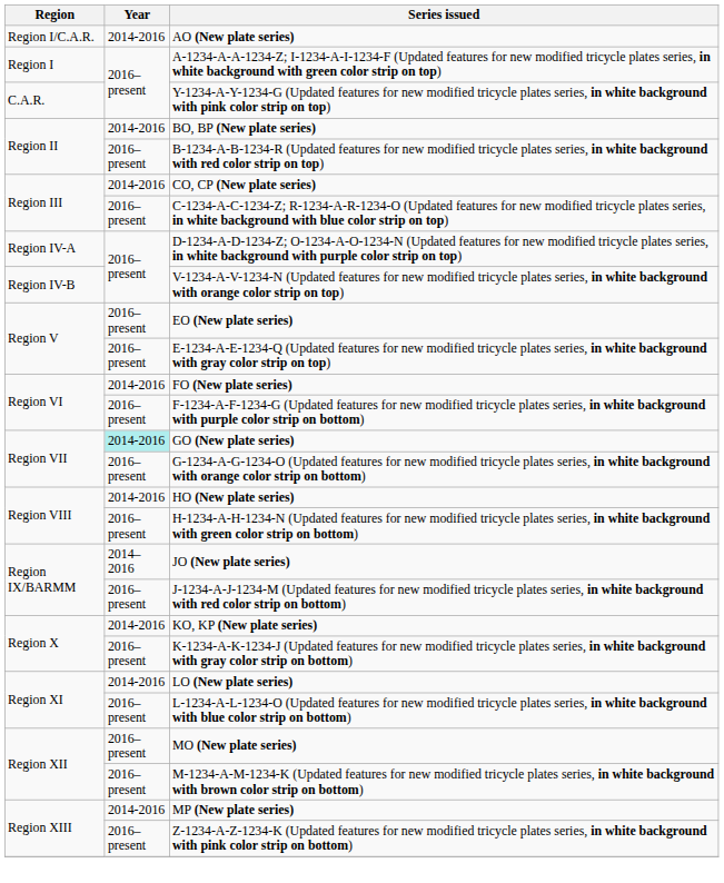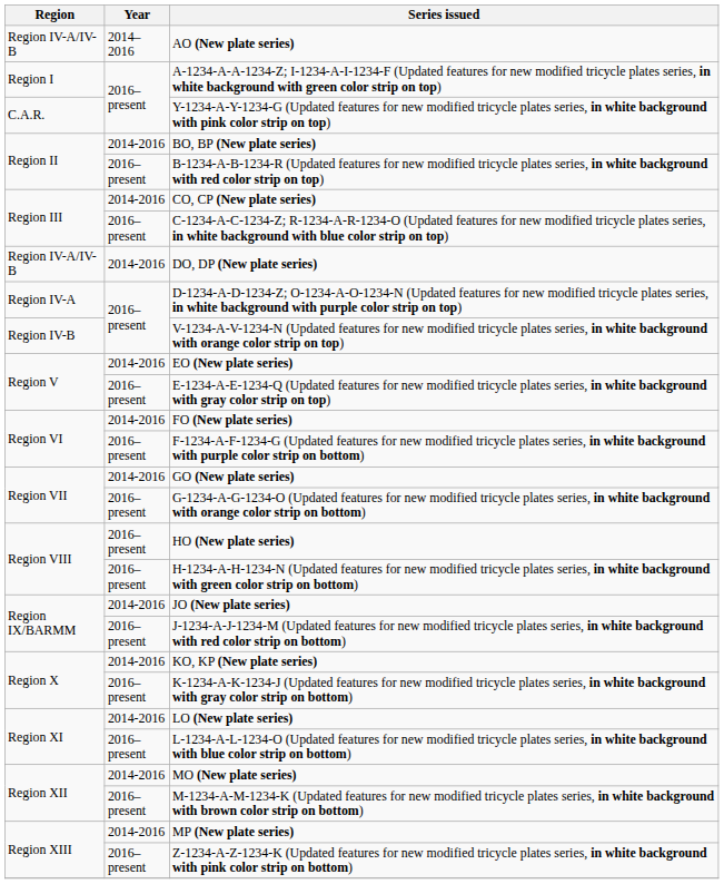 <table class="wikitable">
 <tr>
 <th>Region</th>
 <th>Year</th>
 <th>Series issued</th>
 </tr>
 <tr>
-<td>Region I/C.A.R.</td>
-<td>2014-2016</td>
+<td>Region IV-A/IV-B</td>
+<td>2014–2016</td>
 <td>AO <strong>(New plate series)</strong></td>
 </tr>
 <tr>
 <td>Region I</td>
 <td rowspan="2">2016–present</td>
 <td>A-1234-A-A-1234-Z; I-1234-A-I-1234-F (Updated features for new modified tricycle plates series, <strong>in white background with green color strip on top</strong>)</td>
 </tr>
 <tr>
 <td>C.A.R.</td>
 <td>Y-1234-A-Y-1234-G (Updated features for new modified tricycle plates series, <strong>in white background with pink color strip on top</strong>)</td>
 </tr>
 <tr>
 <td rowspan="2">Region II</td>
 <td>2014-2016</td>
 <td>BO, BP <strong>(New plate series)</strong></td>
 </tr>
 <tr>
 <td>2016–present</td>
 <td>B-1234-A-B-1234-R (Updated features for new modified tricycle plates series, <strong>in white background with red color strip on top</strong>)</td>
 </tr>
 <tr>
 <td rowspan="2">Region III</td>
 <td>2014-2016</td>
 <td>CO, CP <strong>(New plate series)</strong></td>
 </tr>
 <tr>
 <td>2016–present</td>
 <td>C-1234-A-C-1234-Z; R-1234-A-R-1234-O (Updated features for new modified tricycle plates series, <strong>in white background with blue color strip on top</strong>)</td>
 </tr>
 <tr>
+<td>Region IV-A/IV-B</td>
+<td>2014-2016</td>
+<td>DO, DP <strong>(New plate series)</strong></td>
+</tr>
+<tr>
 <td>Region IV-A</td>
 <td rowspan="2">2016–present</td>
 <td>D-1234-A-D-1234-Z; O-1234-A-O-1234-N (Updated features for new modified  tricycle plates series, <strong>in white background with purple color strip on top</strong>)</td>
 </tr>
 <tr>
 <td>Region IV-B</td>
 <td>V-1234-A-V-1234-N (Updated features for new modified tricycle plates series, <strong>in white background with orange color strip on top</strong>)</td>
 </tr>
 <tr>
 <td rowspan="2">Region V</td>
-<td>2016–present</td>
+<td>2014-2016</td>
 <td>EO <strong>(New plate series)</strong></td>
 </tr>
 <tr>
 <td>2016–present</td>
 <td>E-1234-A-E-1234-Q (Updated features for new modified tricycle plates series, <strong>in white background with gray color strip on top</strong>)</td>
 </tr>
 <tr>
 <td rowspan="2">Region VI</td>
 <td>2014-2016</td>
 <td>FO <strong>(New plate series)</strong></td>
 </tr>
 <tr>
 <td>2016–present</td>
 <td>F-1234-A-F-1234-G   (Updated features for new modified tricycle plates series, <strong>in white background with purple color strip on bottom</strong>)</td>
 </tr>
 <tr>
 <td rowspan="2">Region VII</td>
-<td style="background: paleturquoise;">2014-2016</td>
+<td>2014-2016</td>
 <td>GO <strong>(New plate series)</strong></td>
 </tr>
 <tr>
 <td>2016–present</td>
 <td>G-1234-A-G-1234-O (Updated features for new modified tricycle plates series, <strong>in white background with orange color strip on bottom</strong>)</td>
 </tr>
 <tr>
 <td rowspan="2">Region VIII</td>
-<td>2014-2016</td>
+<td>2016–present</td>
 <td>HO <strong>(New plate series)</strong></td>
 </tr>
 <tr>
 <td>2016–present</td>
 <td>H-1234-A-H-1234-N (Updated features for new modified tricycle plates series, <strong>in white background with green color strip on bottom</strong>)</td>
 </tr>
 <tr>
 <td rowspan="2">Region IX/BARMM</td>
-<td>2014–2016</td>
+<td>2014-2016</td>
 <td>JO <strong>(New plate series)</strong></td>
 </tr>
 <tr>
 <td>2016–present</td>
 <td>J-1234-A-J-1234-M (Updated features for new modified tricycle plates series, <strong>in white background with red color strip on bottom</strong>)</td>
 </tr>
 <tr>
 <td rowspan="2">Region X</td>
 <td>2014-2016</td>
 <td>KO, KP <strong>(New plate series)</strong></td>
 </tr>
 <tr>
 <td>2016–present</td>
 <td>K-1234-A-K-1234-J (Updated features for new modified tricycle plates series, <strong>in white background with gray color strip on bottom</strong>)</td>
 </tr>
 <tr>
 <td rowspan="2">Region XI</td>
 <td>2014-2016</td>
 <td>LO <strong>(New plate series)</strong></td>
 </tr>
 <tr>
 <td>2016–present</td>
 <td>L-1234-A-L-1234-O (Updated features for new modified tricycle plates series, <strong>in white background with blue color strip on bottom</strong>)</td>
 </tr>
 <tr>
 <td rowspan="2">Region XII</td>
-<td>2016–present</td>
+<td>2014-2016</td>
 <td>MO <strong>(New plate series)</strong></td>
 </tr>
 <tr>
 <td>2016–present</td>
 <td>M-1234-A-M-1234-K (Updated features for new modified tricycle plates series, <strong>in white background with brown color strip on bottom</strong>)</td>
 </tr>
 <tr>
 <td rowspan="2">Region XIII</td>
 <td>2014-2016</td>
 <td>MP <strong>(New plate series)</strong></td>
 </tr>
 <tr>
 <td>2016–present</td>
 <td>Z-1234-A-Z-1234-K (Updated features for new modified tricycle plates series, <strong>in white background with pink color strip on bottom</strong>)</td>
 </tr>
 <tr>
 </tr>
 </table>
